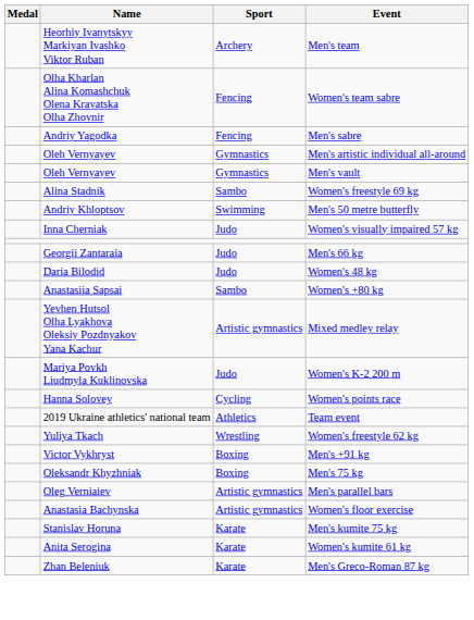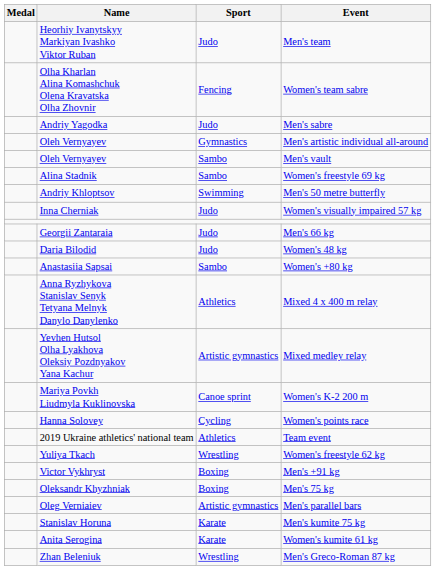 <table class="wikitable sortable" style="font-size: 95%;">
 <tr>
 <th>Medal</th>
 <th>Name</th>
 <th>Sport</th>
 <th>Event</th>
 </tr>
 <tr>
 <td></td>
 <td><a href='#'>Heorhiy Ivanytskyy</a><br><a href='#'>Markiyan Ivashko</a><br><a href='#'>Viktor Ruban</a></td>
-<td><a href='#'>Archery</a></td>
+<td><a href='#'>Judo</a></td>
 <td><a href='#'>Men's team</a></td>
 </tr>
 <tr>
 <td></td>
 <td><a href='#'>Olha Kharlan</a><br><a href='#'>Alina Komashchuk</a><br><a href='#'>Olena Kravatska</a><br><a href='#'>Olha Zhovnir</a></td>
 <td><a href='#'>Fencing</a></td>
 <td><a href='#'>Women's team sabre</a></td>
 </tr>
 <tr>
 <td></td>
 <td><a href='#'>Andriy Yagodka</a></td>
-<td><a href='#'>Fencing</a></td>
+<td><a href='#'>Judo</a></td>
 <td><a href='#'>Men's sabre</a></td>
 </tr>
 <tr>
 <td></td>
 <td><a href='#'>Oleh Vernyayev</a></td>
 <td><a href='#'>Gymnastics</a></td>
 <td><a href='#'>Men's artistic individual all-around</a></td>
 </tr>
 <tr>
 <td></td>
 <td><a href='#'>Oleh Vernyayev</a></td>
-<td><a href='#'>Gymnastics</a></td>
+<td><a href='#'>Sambo</a></td>
 <td><a href='#'>Men's vault</a></td>
 </tr>
 <tr>
 <td></td>
 <td><a href='#'>Alina Stadnik</a></td>
 <td><a href='#'>Sambo</a></td>
 <td><a href='#'>Women's freestyle 69 kg</a></td>
 </tr>
 <tr>
 <td></td>
 <td><a href='#'>Andriy Khloptsov</a></td>
 <td><a href='#'>Swimming</a></td>
 <td><a href='#'>Men's 50 metre butterfly</a></td>
 </tr>
 <tr>
 <td></td>
 <td><a href='#'>Inna Cherniak</a></td>
 <td><a href='#'>Judo</a></td>
 <td><a href='#'>Women's visually impaired 57 kg</a></td>
 </tr>
 <tr>
 <td colspan=4></td>
 </tr>
 <tr>
 <td></td>
 <td><a href='#'>Georgii Zantaraia</a></td>
 <td><a href='#'>Judo</a></td>
 <td><a href='#'>Men's 66 kg</a></td>
 </tr>
 <tr>
 <td></td>
 <td><a href='#'>Daria Bilodid</a></td>
 <td><a href='#'>Judo</a></td>
 <td><a href='#'>Women's 48 kg</a></td>
 </tr>
 <tr>
 <td></td>
 <td><a href='#'>Anastasiia Sapsai</a></td>
 <td><a href='#'>Sambo</a></td>
 <td><a href='#'>Women's +80 kg</a></td>
 </tr>
 <tr>
 <td></td>
+<td><a href='#'>Anna Ryzhykova</a><br><a href='#'>Stanislav Senyk</a><br><a href='#'>Tetyana Melnyk</a><br><a href='#'>Danylo Danylenko</a></td>
+<td><a href='#'>Athletics</a></td>
+<td><a href='#'>Mixed 4 x 400 m relay</a></td>
+</tr>
+<tr>
+<td></td>
 <td><a href='#'>Yevhen Hutsol</a><br><a href='#'>Olha Lyakhova</a><br><a href='#'>Oleksiy Pozdnyakov</a><br><a href='#'>Yana Kachur</a></td>
 <td><a href='#'>Artistic gymnastics</a></td>
 <td><a href='#'>Mixed medley relay</a></td>
 </tr>
 <tr>
 <td></td>
 <td><a href='#'>Mariya Povkh</a><br><a href='#'>Liudmyla Kuklinovska</a></td>
-<td><a href='#'>Judo</a></td>
+<td><a href='#'>Canoe sprint</a></td>
 <td><a href='#'>Women's K-2 200 m</a></td>
 </tr>
 <tr>
 <td></td>
 <td><a href='#'>Hanna Solovey</a></td>
 <td><a href='#'>Cycling</a></td>
 <td><a href='#'>Women's points race</a></td>
 </tr>
 <tr>
 <td></td>
 <td>2019 Ukraine athletics' national team<br></td>
 <td><a href='#'>Athletics</a></td>
 <td><a href='#'>Team event</a></td>
 </tr>
 <tr>
 <td></td>
 <td><a href='#'>Yuliya Tkach</a></td>
 <td><a href='#'>Wrestling</a></td>
 <td><a href='#'>Women's freestyle 62 kg</a></td>
 </tr>
 <tr>
 <td></td>
 <td><a href='#'>Victor Vykhryst</a></td>
 <td><a href='#'>Boxing</a></td>
 <td><a href='#'>Men's +91 kg</a></td>
 </tr>
 <tr>
 <td></td>
 <td><a href='#'>Oleksandr Khyzhniak</a></td>
 <td><a href='#'>Boxing</a></td>
 <td><a href='#'>Men's 75 kg</a></td>
 </tr>
 <tr>
 <td></td>
 <td><a href='#'>Oleg Verniaiev</a></td>
 <td><a href='#'>Artistic gymnastics</a></td>
 <td><a href='#'>Men's parallel bars</a></td>
 </tr>
 <tr>
 <td></td>
-<td><a href='#'>Anastasia Bachynska</a></td>
-<td><a href='#'>Artistic gymnastics</a></td>
-<td><a href='#'>Women's floor exercise</a></td>
-</tr>
-<tr>
-<td></td>
 <td><a href='#'>Stanislav Horuna</a></td>
 <td><a href='#'>Karate</a></td>
 <td><a href='#'>Men's kumite 75 kg</a></td>
 </tr>
 <tr>
 <td></td>
 <td><a href='#'>Anita Serogina</a></td>
 <td><a href='#'>Karate</a></td>
 <td><a href='#'>Women's kumite 61 kg</a></td>
 </tr>
 <tr>
 <td></td>
 <td><a href='#'>Zhan Beleniuk</a></td>
-<td><a href='#'>Karate</a></td>
+<td><a href='#'>Wrestling</a></td>
 <td><a href='#'>Men's Greco-Roman 87 kg</a></td>
 </tr>
 </table>
